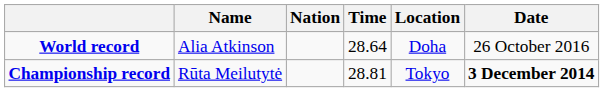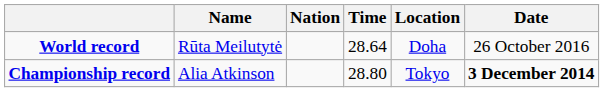 <table class=wikitable style=text-align:center>
 <tr>
 <th></th>
 <th>Name</th>
 <th>Nation</th>
 <th>Time</th>
 <th>Location</th>
 <th>Date</th>
 </tr>
 <tr>
 <td><strong><a href='#'>World record</a></strong></td>
-<td align=left><a href='#'>Alia Atkinson</a></td>
+<td align=left><a href='#'>Rūta Meilutytė</a></td>
 <td align=left></td>
 <td align=left>28.64</td>
 <td><a href='#'>Doha</a></td>
 <td>26 October 2016</td>
 </tr>
 <tr>
 <td><strong><a href='#'>Championship record</a></strong></td>
-<td align=left><a href='#'>Rūta Meilutytė</a></td>
+<td align=left><a href='#'>Alia Atkinson</a></td>
 <td align=left></td>
-<td align=left>28.81</td>
+<td align=left>28.80</td>
 <td><a href='#'>Tokyo</a></td>
 <td><strong>3 December 2014</strong></td>
 </tr>
 </table>
